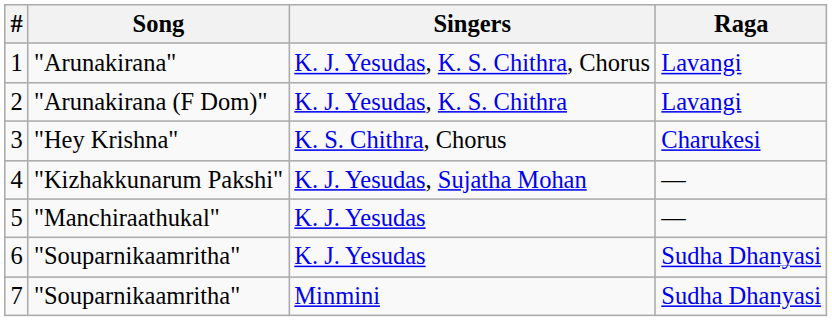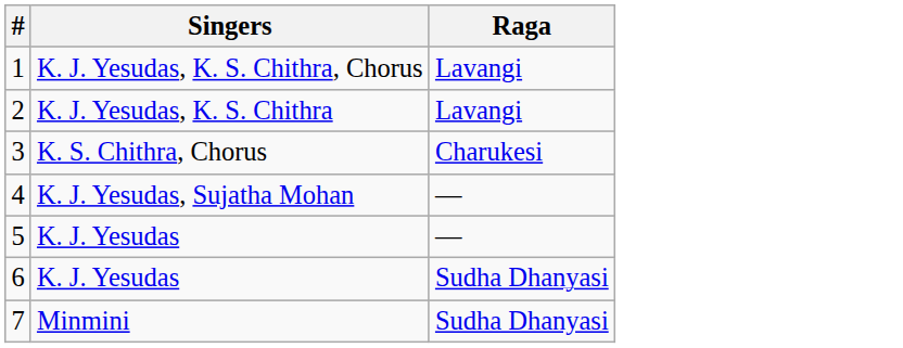 <table class="wikitable">
 <tr>
 <th>#</th>
-<th>Song</th>
 <th>Singers</th>
 <th>Raga</th>
 </tr>
 <tr>
 <td>1</td>
-<td>"Arunakirana"</td>
 <td><a href='#'>K. J. Yesudas</a>, <a href='#'>K. S. Chithra</a>, Chorus</td>
 <td><a href='#'>Lavangi</a></td>
 </tr>
 <tr>
 <td>2</td>
-<td>"Arunakirana (F Dom)"</td>
 <td><a href='#'>K. J. Yesudas</a>, <a href='#'>K. S. Chithra</a></td>
 <td><a href='#'>Lavangi</a></td>
 </tr>
 <tr>
 <td>3</td>
-<td>"Hey Krishna"</td>
 <td><a href='#'>K. S. Chithra</a>, Chorus</td>
 <td><a href='#'>Charukesi</a></td>
 </tr>
 <tr>
 <td>4</td>
-<td>"Kizhakkunarum Pakshi"</td>
 <td><a href='#'>K. J. Yesudas</a>, <a href='#'>Sujatha Mohan</a></td>
 <td>—</td>
 </tr>
 <tr>
 <td>5</td>
-<td>"Manchiraathukal"</td>
 <td><a href='#'>K. J. Yesudas</a></td>
 <td>—</td>
 </tr>
 <tr>
 <td>6</td>
-<td>"Souparnikaamritha"</td>
 <td><a href='#'>K. J. Yesudas</a></td>
 <td><a href='#'>Sudha Dhanyasi</a></td>
 </tr>
 <tr>
 <td>7</td>
-<td>"Souparnikaamritha"</td>
 <td><a href='#'>Minmini</a></td>
 <td><a href='#'>Sudha Dhanyasi</a></td>
 </tr>
 </table>
